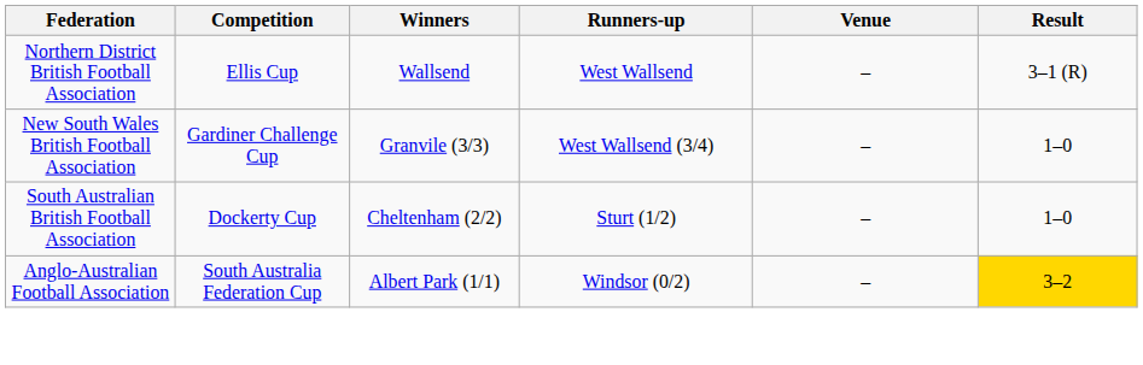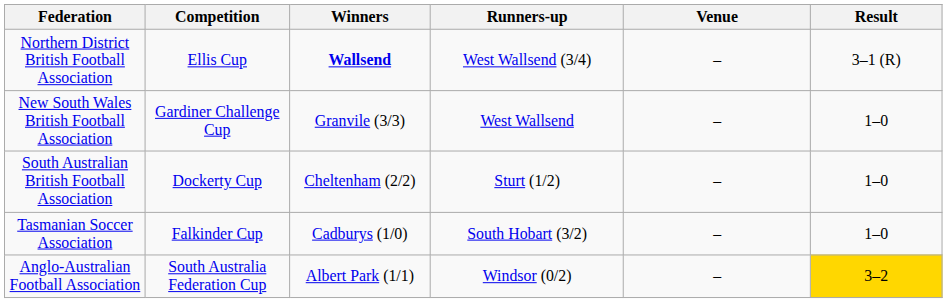 <table class="wikitable" width="75%">
 <tr>
 <th style="width:10em">Federation</th>
 <th style="width:10em">Competition</th>
 <th style="width:10em">Winners</th>
 <th style="width:15em">Runners-up</th>
 <th style="width:15em">Venue</th>
 <th style="width:10em">Result</th>
 </tr>
 <tr>
 <td align="center"><a href='#'>Northern District British Football Association</a></td>
 <td align="center"><a href='#'>Ellis Cup</a></td>
-<td align="center"><a href='#'>Wallsend</a></td>
-<td align="center"><a href='#'>West Wallsend</a></td>
+<td align="center"><strong><a href='#'>Wallsend</a></strong></td>
+<td align="center"><a href='#'>West Wallsend</a> (3/4)</td>
 <td align="center">–</td>
 <td align="center">3–1 (R)</td>
 </tr>
 <tr>
 <td align="center"><a href='#'>New South Wales British Football Association</a></td>
 <td align="center"><a href='#'>Gardiner Challenge Cup</a></td>
 <td align="center"><a href='#'>Granvile</a> (3/3)</td>
-<td align="center"><a href='#'>West Wallsend</a> (3/4)</td>
+<td align="center"><a href='#'>West Wallsend</a></td>
 <td align="center">–</td>
 <td align="center">1–0</td>
 </tr>
 <tr>
 <td align="center"><a href='#'>South Australian British Football Association</a></td>
 <td align="center"><a href='#'>Dockerty Cup</a></td>
 <td align="center"><a href='#'>Cheltenham</a> (2/2)</td>
 <td align="center"><a href='#'>Sturt</a> (1/2)</td>
 <td align="center">–</td>
 <td align="center">1–0</td>
 </tr>
 <tr>
+<td align="center"><a href='#'>Tasmanian Soccer Association</a></td>
+<td align="center"><a href='#'>Falkinder Cup</a></td>
+<td align="center"><a href='#'>Cadburys</a> (1/0)</td>
+<td align="center"><a href='#'>South Hobart</a> (3/2)</td>
+<td align="center">–</td>
+<td align="center">1–0</td>
+</tr>
+<tr>
 <td align="center"><a href='#'>Anglo-Australian Football Association</a></td>
 <td align="center"><a href='#'>South Australia Federation Cup</a></td>
 <td align="center"><a href='#'>Albert Park</a> (1/1)</td>
 <td align="center"><a href='#'>Windsor</a> (0/2)</td>
 <td align="center">–</td>
 <td align="center" style="background: gold;">3–2</td>
 </tr>
 </table>
